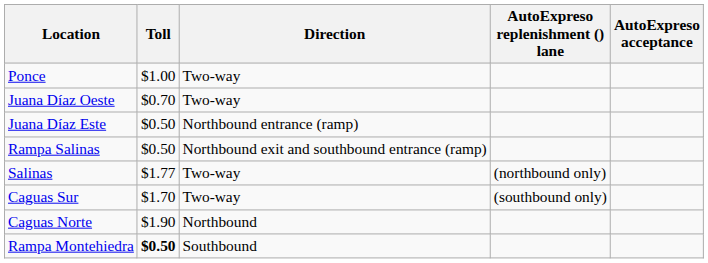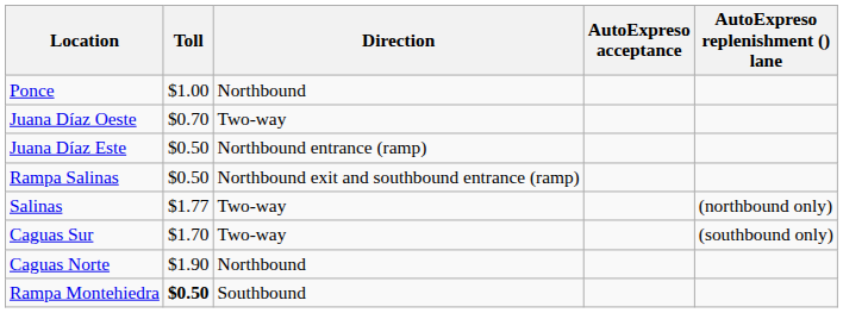 <table class=wikitable>
 <tr>
 <th>Location</th>
 <th>Toll</th>
 <th>Direction</th>
+<th>AutoExpreso <br> acceptance</th>
 <th>AutoExpreso <br> replenishment () <br> lane</th>
-<th>AutoExpreso <br> acceptance</th>
 </tr>
 <tr>
 <td><a href='#'>Ponce</a></td>
 <td>$1.00</td>
-<td>Two-way</td>
+<td>Northbound</td>
 <td></td>
 <td></td>
 </tr>
 <tr>
 <td><a href='#'>Juana Díaz Oeste</a></td>
 <td>$0.70</td>
 <td>Two-way</td>
 <td></td>
 <td></td>
 </tr>
 <tr>
 <td><a href='#'>Juana Díaz Este</a></td>
 <td>$0.50</td>
 <td>Northbound entrance (ramp)</td>
 <td></td>
 <td></td>
 </tr>
 <tr>
 <td><a href='#'>Rampa Salinas</a></td>
 <td>$0.50</td>
 <td>Northbound exit and southbound entrance (ramp)</td>
 <td></td>
 <td></td>
 </tr>
 <tr>
 <td><a href='#'>Salinas</a></td>
 <td>$1.77</td>
 <td>Two-way</td>
+<td></td>
 <td> (northbound only)</td>
-<td></td>
 </tr>
 <tr>
 <td><a href='#'>Caguas Sur</a></td>
 <td>$1.70</td>
 <td>Two-way</td>
+<td></td>
 <td> (southbound only)</td>
-<td></td>
 </tr>
 <tr>
 <td><a href='#'>Caguas Norte</a></td>
 <td>$1.90</td>
 <td>Northbound</td>
 <td></td>
 <td></td>
 </tr>
 <tr>
 <td><a href='#'>Rampa Montehiedra</a></td>
 <td><strong>$0.50</strong></td>
 <td>Southbound</td>
 <td></td>
 <td></td>
 </tr>
 </table>
